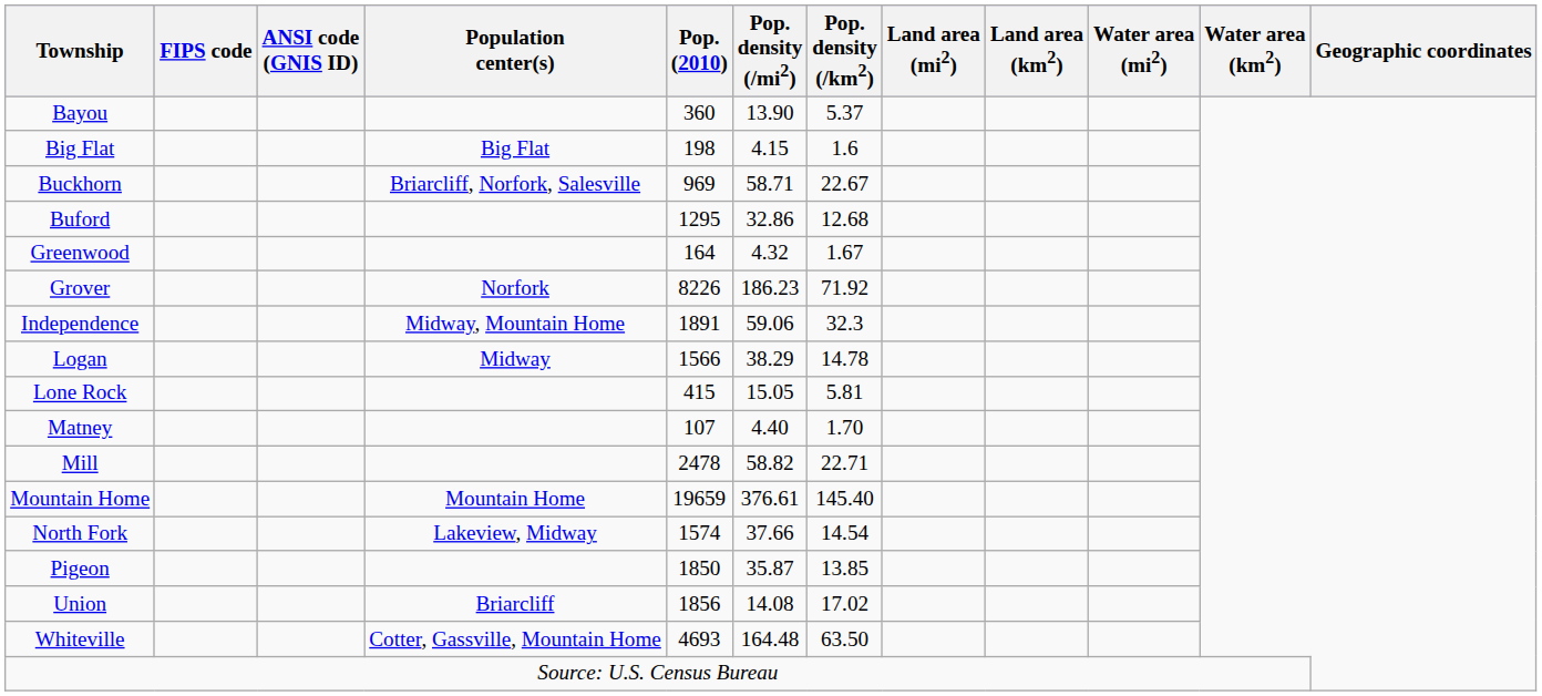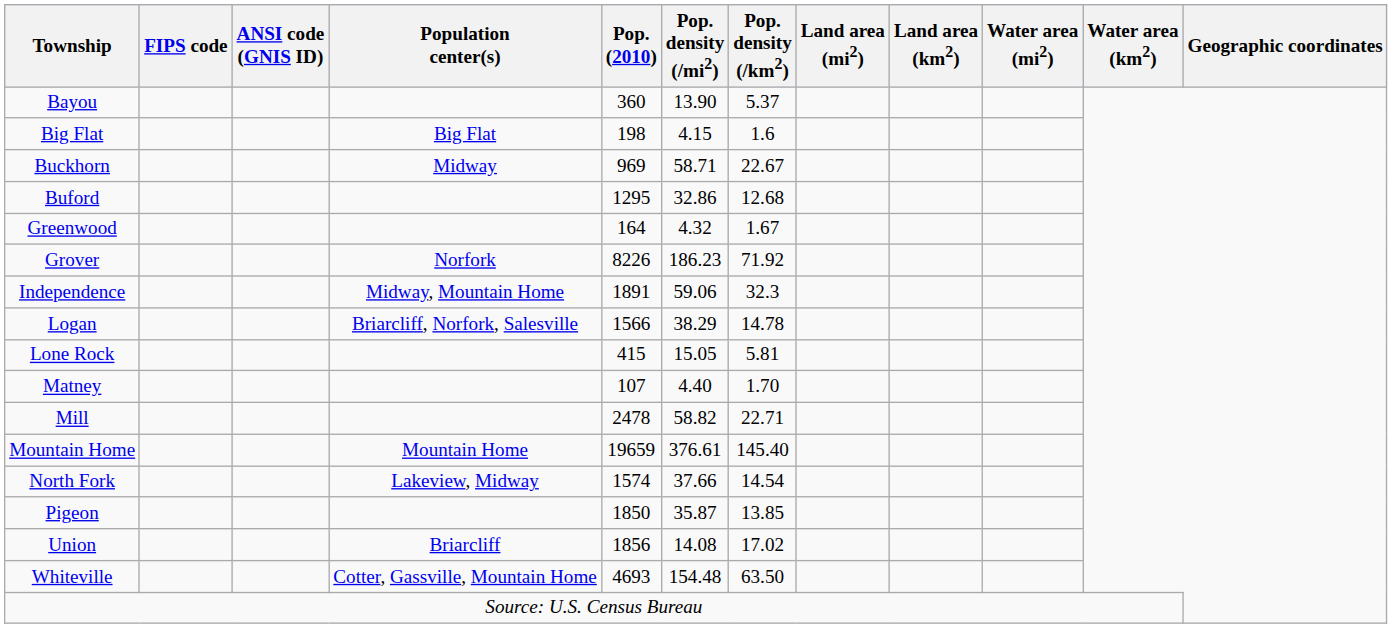 <table class="wikitable sortable" style="text-align:center; font-size:90%;">
 <tr style="background:#ccf;">
 <th>Township</th>
 <th><a href='#'>FIPS</a> code</th>
 <th><a href='#'>ANSI</a> code<br>(<a href='#'>GNIS</a> ID)</th>
 <th>Population<br>center(s)</th>
 <th>Pop.<br>(<a href='#'>2010</a>)</th>
 <th>Pop.<br>density<br>(/mi<sup>2</sup>)</th>
 <th>Pop.<br>density<br>(/km<sup>2</sup>)</th>
 <th>Land area<br>(mi<sup>2</sup>)</th>
 <th>Land area<br>(km<sup>2</sup>)</th>
 <th>Water area<br>(mi<sup>2</sup>)</th>
 <th>Water area<br>(km<sup>2</sup>)</th>
 <th>Geographic coordinates</th>
 </tr>
 <tr>
 <td><a href='#'>Bayou</a></td>
 <td></td>
 <td></td>
 <td></td>
 <td>360</td>
 <td>13.90</td>
 <td>5.37</td>
 <td></td>
 <td></td>
 <td></td>
 </tr>
 <tr>
 <td><a href='#'>Big Flat</a></td>
 <td></td>
 <td></td>
 <td><a href='#'>Big Flat</a></td>
 <td>198</td>
 <td>4.15</td>
 <td>1.6</td>
 <td></td>
 <td></td>
 <td></td>
 </tr>
 <tr>
 <td><a href='#'>Buckhorn</a></td>
 <td></td>
 <td></td>
-<td><a href='#'>Briarcliff</a>, <a href='#'>Norfork</a>, <a href='#'>Salesville</a></td>
+<td><a href='#'>Midway</a></td>
 <td>969</td>
 <td>58.71</td>
 <td>22.67</td>
 <td></td>
 <td></td>
 <td></td>
 </tr>
 <tr>
 <td><a href='#'>Buford</a></td>
 <td></td>
 <td></td>
 <td></td>
 <td>1295</td>
 <td>32.86</td>
 <td>12.68</td>
 <td></td>
 <td></td>
 <td></td>
 </tr>
 <tr>
 <td><a href='#'>Greenwood</a></td>
 <td></td>
 <td></td>
 <td></td>
 <td>164</td>
 <td>4.32</td>
 <td>1.67</td>
 <td></td>
 <td></td>
 <td></td>
 </tr>
 <tr>
 <td><a href='#'>Grover</a></td>
 <td></td>
 <td></td>
 <td><a href='#'>Norfork</a></td>
 <td>8226</td>
 <td>186.23</td>
 <td>71.92</td>
 <td></td>
 <td></td>
 <td></td>
 </tr>
 <tr>
 <td><a href='#'>Independence</a></td>
 <td></td>
 <td></td>
 <td><a href='#'>Midway</a>, <a href='#'>Mountain Home</a></td>
 <td>1891</td>
 <td>59.06</td>
 <td>32.3</td>
 <td></td>
 <td></td>
 <td></td>
 </tr>
 <tr>
 <td><a href='#'>Logan</a></td>
 <td></td>
 <td></td>
-<td><a href='#'>Midway</a></td>
+<td><a href='#'>Briarcliff</a>, <a href='#'>Norfork</a>, <a href='#'>Salesville</a></td>
 <td>1566</td>
 <td>38.29</td>
 <td>14.78</td>
 <td></td>
 <td></td>
 <td></td>
 </tr>
 <tr>
 <td><a href='#'>Lone Rock</a></td>
 <td></td>
 <td></td>
 <td></td>
 <td>415</td>
 <td>15.05</td>
 <td>5.81</td>
 <td></td>
 <td></td>
 <td></td>
 </tr>
 <tr>
 <td><a href='#'>Matney</a></td>
 <td></td>
 <td></td>
 <td></td>
 <td>107</td>
 <td>4.40</td>
 <td>1.70</td>
 <td></td>
 <td></td>
 <td></td>
 </tr>
 <tr>
 <td><a href='#'>Mill</a></td>
 <td></td>
 <td></td>
 <td></td>
 <td>2478</td>
 <td>58.82</td>
 <td>22.71</td>
 <td></td>
 <td></td>
 <td></td>
 </tr>
 <tr>
 <td><a href='#'>Mountain Home</a></td>
 <td></td>
 <td></td>
 <td><a href='#'>Mountain Home</a></td>
 <td>19659</td>
 <td>376.61</td>
 <td>145.40</td>
 <td></td>
 <td></td>
 <td></td>
 </tr>
 <tr>
 <td><a href='#'>North Fork</a></td>
 <td></td>
 <td></td>
 <td><a href='#'>Lakeview</a>, <a href='#'>Midway</a></td>
 <td>1574</td>
 <td>37.66</td>
 <td>14.54</td>
 <td></td>
 <td></td>
 <td></td>
 </tr>
 <tr>
 <td><a href='#'>Pigeon</a></td>
 <td></td>
 <td></td>
 <td></td>
 <td>1850</td>
 <td>35.87</td>
 <td>13.85</td>
 <td></td>
 <td></td>
 <td></td>
 </tr>
 <tr>
 <td><a href='#'>Union</a></td>
 <td></td>
 <td></td>
 <td><a href='#'>Briarcliff</a></td>
 <td>1856</td>
 <td>14.08</td>
 <td>17.02</td>
 <td></td>
 <td></td>
 <td></td>
 </tr>
 <tr>
 <td><a href='#'>Whiteville</a></td>
 <td></td>
 <td></td>
 <td><a href='#'>Cotter</a>, <a href='#'>Gassville</a>, <a href='#'>Mountain Home</a></td>
 <td>4693</td>
-<td>164.48</td>
+<td>154.48</td>
 <td>63.50</td>
 <td></td>
 <td></td>
 <td></td>
 </tr>
 <tr>
 <td colspan=11><em>Source: U.S. Census Bureau</em></td>
 </tr>
 </table>
